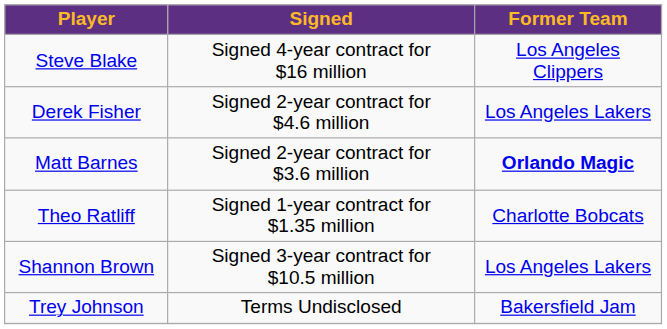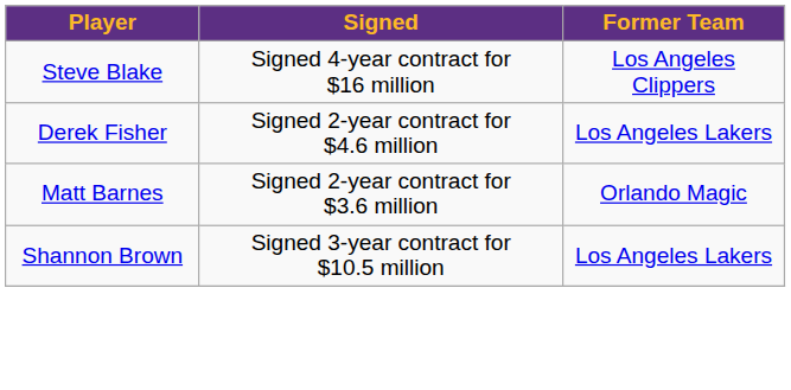 <table class="wikitable sortable sortable">
 <tr>
 <th style="background:#5c2f83; color:#fcb926; width:130px;">Player</th>
 <th style="background:#5c2f83; color:#fcb926; width:250px;">Signed</th>
 <th style="background:#5c2f83; color:#fcb926; width:150px;">Former Team</th>
 </tr>
 <tr style="text-align: center">
 <td><a href='#'>Steve Blake</a></td>
 <td>Signed 4-year contract for $16 million</td>
 <td><a href='#'>Los Angeles Clippers</a></td>
 </tr>
 <tr style="text-align: center">
 <td><a href='#'>Derek Fisher</a></td>
 <td>Signed 2-year contract for $4.6 million</td>
 <td><a href='#'>Los Angeles Lakers</a></td>
 </tr>
 <tr style="text-align: center">
 <td><a href='#'>Matt Barnes</a></td>
 <td>Signed 2-year contract for $3.6 million</td>
-<td><strong><a href='#'>Orlando Magic</a></strong></td>
-</tr>
-<tr style="text-align: center">
-<td><a href='#'>Theo Ratliff</a></td>
-<td>Signed 1-year contract for $1.35 million</td>
-<td><a href='#'>Charlotte Bobcats</a></td>
+<td><a href='#'>Orlando Magic</a></td>
 </tr>
 <tr style="text-align: center">
 <td><a href='#'>Shannon Brown</a></td>
 <td>Signed 3-year contract for $10.5 million</td>
 <td><a href='#'>Los Angeles Lakers</a></td>
 </tr>
-<tr style="text-align: center">
-<td><a href='#'>Trey Johnson</a></td>
-<td>Terms Undisclosed</td>
-<td><a href='#'>Bakersfield Jam</a></td>
-</tr>
 <tr>
 </tr>
 </table>
